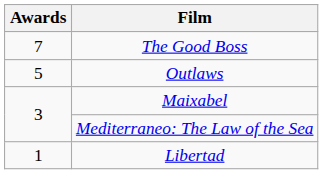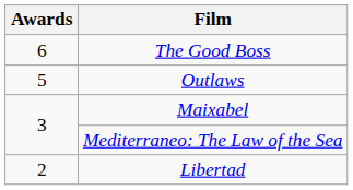 <table class="wikitable plainrowheaders" style="text-align: center">
 <tr>
 <th scope="col" style="width:55px;">Awards</th>
 <th scope="col" style="text-align:center;">Film</th>
 </tr>
 <tr>
-<td scope=row style="text-align:center">7</td>
+<td scope=row style="text-align:center">6</td>
 <td><em><a href='#'>The Good Boss</a></em></td>
 </tr>
 <tr>
 <td scope=row style="text-align:center">5</td>
 <td><em><a href='#'>Outlaws</a></em></td>
 </tr>
 <tr>
 <td scope=row style="text-align:center" rowspan="2">3</td>
 <td><em><a href='#'>Maixabel</a></em></td>
 </tr>
 <tr>
 <td><em><a href='#'>Mediterraneo: The Law of the Sea</a></em></td>
 </tr>
 <tr>
-<td scope=row style="text-align:center">1</td>
+<td scope=row style="text-align:center">2</td>
 <td><em><a href='#'>Libertad</a></em></td>
 </tr>
 </table>
